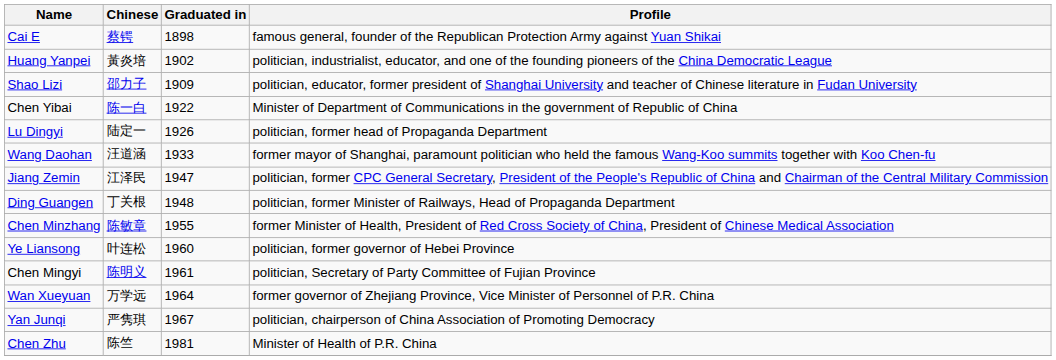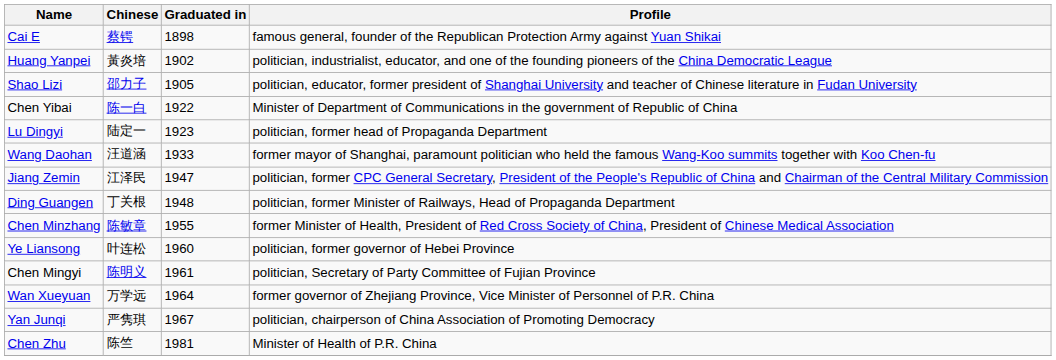 <table class="wikitable sortable">
 <tr>
 <th>Name</th>
 <th>Chinese</th>
 <th>Graduated in</th>
 <th class="unsortable">Profile</th>
 </tr>
 <tr>
 <td><a href='#'>Cai E</a></td>
 <td><a href='#'>蔡锷</a></td>
 <td>1898</td>
 <td>famous general, founder of the Republican Protection Army against <a href='#'>Yuan Shikai</a></td>
 </tr>
 <tr>
 <td><a href='#'>Huang Yanpei</a></td>
 <td>黃炎培</td>
 <td>1902</td>
 <td>politician,  industrialist, educator, and one of the founding pioneers of the <a href='#'>China Democratic League</a></td>
 </tr>
 <tr>
 <td><a href='#'>Shao Lizi</a></td>
 <td><a href='#'>邵力子</a></td>
-<td>1909</td>
+<td>1905</td>
 <td>politician,  educator, former president of <a href='#'>Shanghai University</a> and teacher of Chinese literature in <a href='#'>Fudan University</a></td>
 </tr>
 <tr>
 <td>Chen Yibai</td>
 <td><a href='#'>陈一白</a></td>
 <td>1922</td>
 <td>Minister of Department of Communications in the government of Republic of China</td>
 </tr>
 <tr>
 <td><a href='#'>Lu Dingyi</a></td>
 <td>陆定一</td>
-<td>1926</td>
+<td>1923</td>
 <td>politician, former head of Propaganda Department</td>
 </tr>
 <tr>
 <td><a href='#'>Wang Daohan</a></td>
 <td>汪道涵</td>
 <td>1933</td>
 <td>former mayor of Shanghai, paramount politician who held the famous <a href='#'>Wang-Koo summits</a> together with <a href='#'>Koo Chen-fu</a></td>
 </tr>
 <tr>
 <td><a href='#'>Jiang Zemin</a></td>
 <td>江泽民</td>
 <td>1947</td>
 <td>politician, former <a href='#'>CPC General Secretary</a>, <a href='#'>President of the People's Republic of China</a> and <a href='#'>Chairman of the Central Military Commission</a></td>
 </tr>
 <tr>
 <td><a href='#'>Ding Guangen</a></td>
 <td>丁关根</td>
 <td>1948</td>
 <td>politician, former Minister of Railways, Head of Propaganda Department</td>
 </tr>
 <tr>
 <td><a href='#'>Chen Minzhang</a></td>
 <td><a href='#'>陈敏章</a></td>
 <td>1955</td>
 <td>former Minister of Health, President of <a href='#'>Red Cross Society of China</a>, President of <a href='#'>Chinese Medical Association</a></td>
 </tr>
 <tr>
 <td><a href='#'>Ye Liansong</a></td>
 <td>叶连松</td>
 <td>1960</td>
 <td>politician, former governor of Hebei Province</td>
 </tr>
 <tr>
 <td>Chen Mingyi</td>
 <td><a href='#'>陈明义</a></td>
 <td>1961</td>
 <td>politician, Secretary of Party Committee of Fujian Province</td>
 </tr>
 <tr>
 <td><a href='#'>Wan Xueyuan</a></td>
 <td>万学远</td>
 <td>1964</td>
 <td>former governor of Zhejiang Province, Vice Minister of Personnel of P.R. China</td>
 </tr>
 <tr>
 <td><a href='#'>Yan Junqi</a></td>
 <td>严隽琪</td>
 <td>1967</td>
 <td>politician, chairperson of China Association of Promoting Democracy</td>
 </tr>
 <tr>
 <td><a href='#'>Chen Zhu</a></td>
 <td>陈竺</td>
 <td>1981</td>
 <td>Minister of Health of P.R. China</td>
 </tr>
 <tr>
 </tr>
 </table>
